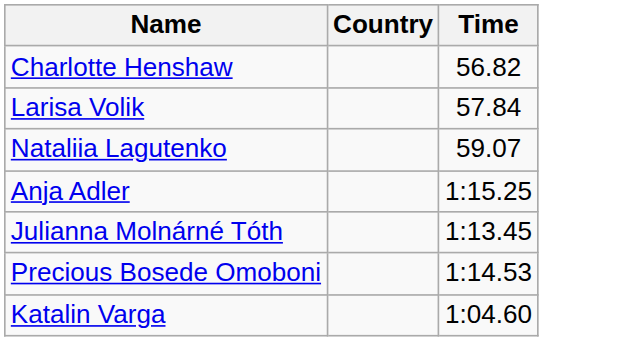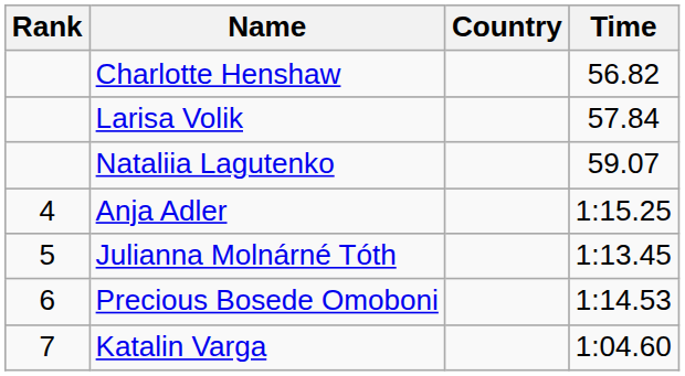 <table class="wikitable" style="text-align:center">
 <tr>
+<th>Rank</th>
 <th>Name</th>
 <th>Country</th>
 <th>Time</th>
 </tr>
 <tr>
+<td></td>
 <td align="left"><a href='#'>Charlotte Henshaw</a></td>
 <td align="left"></td>
 <td>56.82</td>
 </tr>
 <tr>
+<td></td>
 <td align="left"><a href='#'>Larisa Volik</a></td>
 <td align="left"></td>
 <td>57.84</td>
 </tr>
 <tr>
+<td></td>
 <td align="left"><a href='#'>Nataliia Lagutenko</a></td>
 <td align="left"></td>
 <td>59.07</td>
 </tr>
 <tr>
+<td>4</td>
 <td align="left"><a href='#'>Anja Adler</a></td>
 <td align="left"></td>
 <td>1:15.25</td>
 </tr>
 <tr>
+<td>5</td>
 <td align="left"><a href='#'>Julianna Molnárné Tóth</a></td>
 <td align="left"></td>
 <td>1:13.45</td>
 </tr>
 <tr>
+<td>6</td>
 <td align="left"><a href='#'>Precious Bosede Omoboni</a></td>
 <td align="left"></td>
 <td>1:14.53</td>
 </tr>
 <tr>
+<td>7</td>
 <td align="left"><a href='#'>Katalin Varga</a></td>
 <td align="left"></td>
 <td>1:04.60</td>
 </tr>
 </table>
